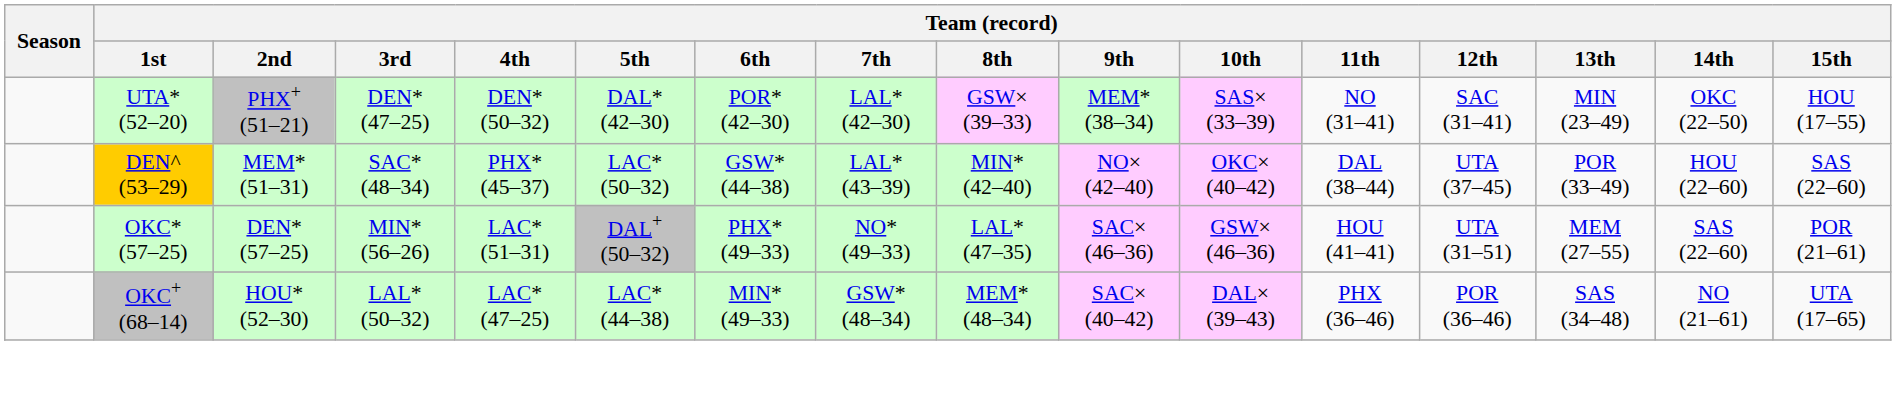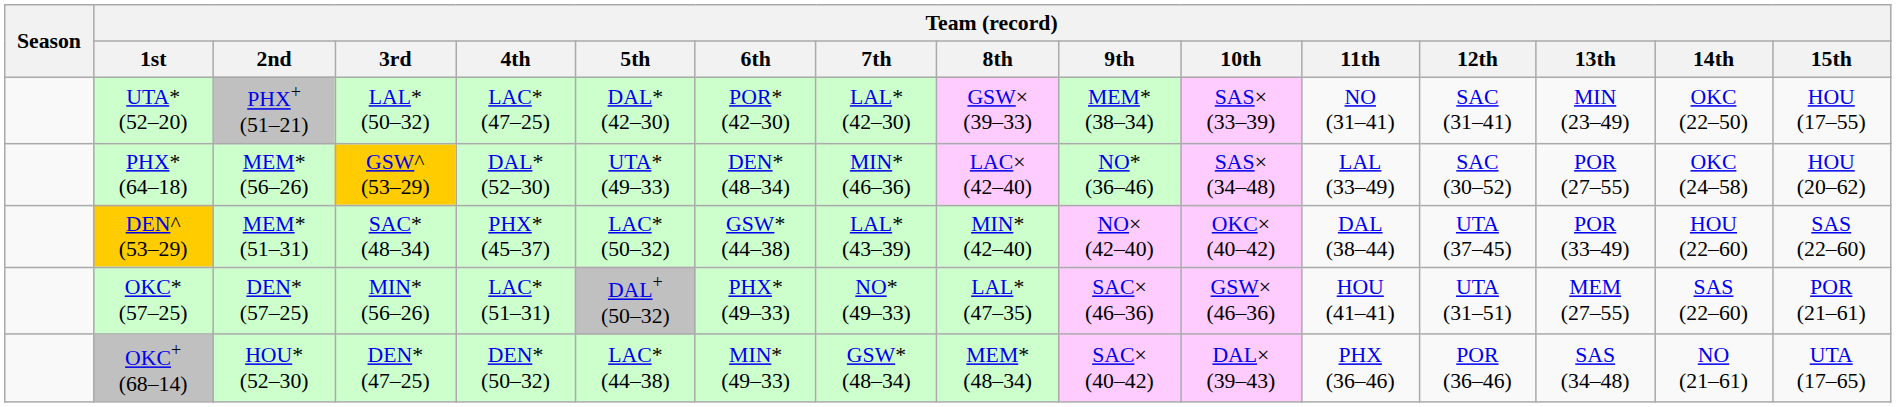 <table class="wikitable" style="text-align:center; font-size:90%">
 <tr>
 <th rowspan="2" width=55px>Season</th>
 <th colspan="15">Team (record)</th>
 </tr>
 <tr>
 <th width=85px>1st</th>
 <th width=85px>2nd</th>
 <th width=85px>3rd</th>
 <th width=85px>4th</th>
 <th width=85px>5th</th>
 <th width=85px>6th</th>
 <th width=85px>7th</th>
 <th width=85px>8th</th>
 <th width=85px>9th</th>
 <th width=85px>10th</th>
 <th width=85px>11th</th>
 <th width=85px>12th</th>
 <th width=85px>13th</th>
 <th width=85px>14th</th>
 <th width=85px>15th</th>
 </tr>
 <tr>
 <td></td>
 <td bgcolor=#CCFFCC><a href='#'>UTA</a>*<br>(52–20)</td>
 <td bgcolor=#C0C0C0><a href='#'>PHX</a><sup>+</sup><br>(51–21)</td>
-<td bgcolor=#CCFFCC><a href='#'>DEN</a>*<br>(47–25)</td>
-<td bgcolor=#CCFFCC><a href='#'>DEN</a>*<br>(50–32)</td>
+<td bgcolor=#CCFFCC><a href='#'>LAL</a>*<br>(50–32)</td>
+<td bgcolor=#CCFFCC><a href='#'>LAC</a>*<br>(47–25)</td>
 <td bgcolor=#CCFFCC><a href='#'>DAL</a>*<br>(42–30)</td>
 <td bgcolor=#CCFFCC><a href='#'>POR</a>*<br>(42–30)</td>
 <td bgcolor=#CCFFCC><a href='#'>LAL</a>*<br>(42–30)</td>
 <td bgcolor=#FFCCFF><a href='#'>GSW</a>×<br>(39–33)</td>
 <td bgcolor=#CCFFCC><a href='#'>MEM</a>*<br>(38–34)</td>
 <td bgcolor=#FFCCFF><a href='#'>SAS</a>×<br>(33–39)</td>
 <td><a href='#'>NO</a><br>(31–41)</td>
 <td><a href='#'>SAC</a><br>(31–41)</td>
 <td><a href='#'>MIN</a><br>(23–49)</td>
 <td><a href='#'>OKC</a><br>(22–50)</td>
 <td><a href='#'>HOU</a><br>(17–55)</td>
+</tr>
+<tr>
+<td></td>
+<td bgcolor=#CCFFCC><a href='#'>PHX</a>*<br>(64–18)</td>
+<td bgcolor=#CCFFCC><a href='#'>MEM</a>*<br>(56–26)</td>
+<td bgcolor=#FFCC00><a href='#'>GSW</a>^<br>(53–29)</td>
+<td bgcolor=#CCFFCC><a href='#'>DAL</a>*<br>(52–30)</td>
+<td bgcolor=#CCFFCC><a href='#'>UTA</a>*<br>(49–33)</td>
+<td bgcolor=#CCFFCC><a href='#'>DEN</a>*<br>(48–34)</td>
+<td bgcolor=#CCFFCC><a href='#'>MIN</a>*<br>(46–36)</td>
+<td bgcolor=#FFCCFF><a href='#'>LAC</a>×<br>(42–40)</td>
+<td bgcolor=#CCFFCC><a href='#'>NO</a>*<br>(36–46)</td>
+<td bgcolor=#FFCCFF><a href='#'>SAS</a>×<br>(34–48)</td>
+<td><a href='#'>LAL</a><br>(33–49)</td>
+<td><a href='#'>SAC</a><br>(30–52)</td>
+<td><a href='#'>POR</a><br>(27–55)</td>
+<td><a href='#'>OKC</a><br>(24–58)</td>
+<td><a href='#'>HOU</a><br>(20–62)</td>
 </tr>
 <tr>
 <td></td>
 <td bgcolor=#FFCC00><a href='#'>DEN</a>^<br>(53–29)</td>
 <td bgcolor=#CCFFCC><a href='#'>MEM</a>*<br>(51–31)</td>
 <td bgcolor=#CCFFCC><a href='#'>SAC</a>*<br>(48–34)</td>
 <td bgcolor=#CCFFCC><a href='#'>PHX</a>*<br>(45–37)</td>
 <td bgcolor=#CCFFCC><a href='#'>LAC</a>*<br>(50–32)</td>
 <td bgcolor=#CCFFCC><a href='#'>GSW</a>*<br>(44–38)</td>
 <td bgcolor=#CCFFCC><a href='#'>LAL</a>*<br>(43–39)</td>
 <td bgcolor=#CCFFCC><a href='#'>MIN</a>*<br>(42–40)</td>
 <td bgcolor=#FFCCFF><a href='#'>NO</a>×<br>(42–40)</td>
 <td bgcolor=#FFCCFF><a href='#'>OKC</a>×<br>(40–42)</td>
 <td><a href='#'>DAL</a><br>(38–44)</td>
 <td><a href='#'>UTA</a><br>(37–45)</td>
 <td><a href='#'>POR</a><br>(33–49)</td>
 <td><a href='#'>HOU</a><br>(22–60)</td>
 <td><a href='#'>SAS</a><br>(22–60)</td>
 </tr>
 <tr>
 <td></td>
 <td bgcolor=#CCFFCC><a href='#'>OKC</a>*<br>(57–25)</td>
 <td bgcolor=#CCFFCC><a href='#'>DEN</a>*<br>(57–25)</td>
 <td bgcolor=#CCFFCC><a href='#'>MIN</a>*<br>(56–26)</td>
 <td bgcolor=#CCFFCC><a href='#'>LAC</a>*<br>(51–31)</td>
 <td bgcolor=#C0C0C0><a href='#'>DAL</a><sup>+</sup><br>(50–32)</td>
 <td bgcolor=#CCFFCC><a href='#'>PHX</a>*<br>(49–33)</td>
 <td bgcolor=#CCFFCC><a href='#'>NO</a>*<br>(49–33)</td>
 <td bgcolor=#CCFFCC><a href='#'>LAL</a>*<br>(47–35)</td>
 <td bgcolor=#FFCCFF><a href='#'>SAC</a>×<br>(46–36)</td>
 <td bgcolor=#FFCCFF><a href='#'>GSW</a>×<br>(46–36)</td>
 <td><a href='#'>HOU</a><br>(41–41)</td>
 <td><a href='#'>UTA</a><br>(31–51)</td>
 <td><a href='#'>MEM</a><br>(27–55)</td>
 <td><a href='#'>SAS</a><br>(22–60)</td>
 <td><a href='#'>POR</a><br>(21–61)</td>
 </tr>
 <tr>
 <td></td>
 <td bgcolor=#C0C0C0><a href='#'>OKC</a><sup>+</sup><br>(68–14)</td>
 <td bgcolor=#CCFFCC><a href='#'>HOU</a>*<br>(52–30)</td>
-<td bgcolor=#CCFFCC><a href='#'>LAL</a>*<br>(50–32)</td>
-<td bgcolor=#CCFFCC><a href='#'>LAC</a>*<br>(47–25)</td>
+<td bgcolor=#CCFFCC><a href='#'>DEN</a>*<br>(47–25)</td>
+<td bgcolor=#CCFFCC><a href='#'>DEN</a>*<br>(50–32)</td>
 <td bgcolor=#CCFFCC><a href='#'>LAC</a>*<br>(44–38)</td>
 <td bgcolor=#CCFFCC><a href='#'>MIN</a>*<br>(49–33)</td>
 <td bgcolor=#CCFFCC><a href='#'>GSW</a>*<br>(48–34)</td>
 <td bgcolor=#CCFFCC><a href='#'>MEM</a>*<br>(48–34)</td>
 <td bgcolor=#FFCCFF><a href='#'>SAC</a>×<br>(40–42)</td>
 <td bgcolor=#FFCCFF><a href='#'>DAL</a>×<br>(39–43)</td>
 <td><a href='#'>PHX</a><br>(36–46)</td>
 <td><a href='#'>POR</a><br>(36–46)</td>
 <td><a href='#'>SAS</a><br>(34–48)</td>
 <td><a href='#'>NO</a><br>(21–61)</td>
 <td><a href='#'>UTA</a><br>(17–65)</td>
 </tr>
 </table>
